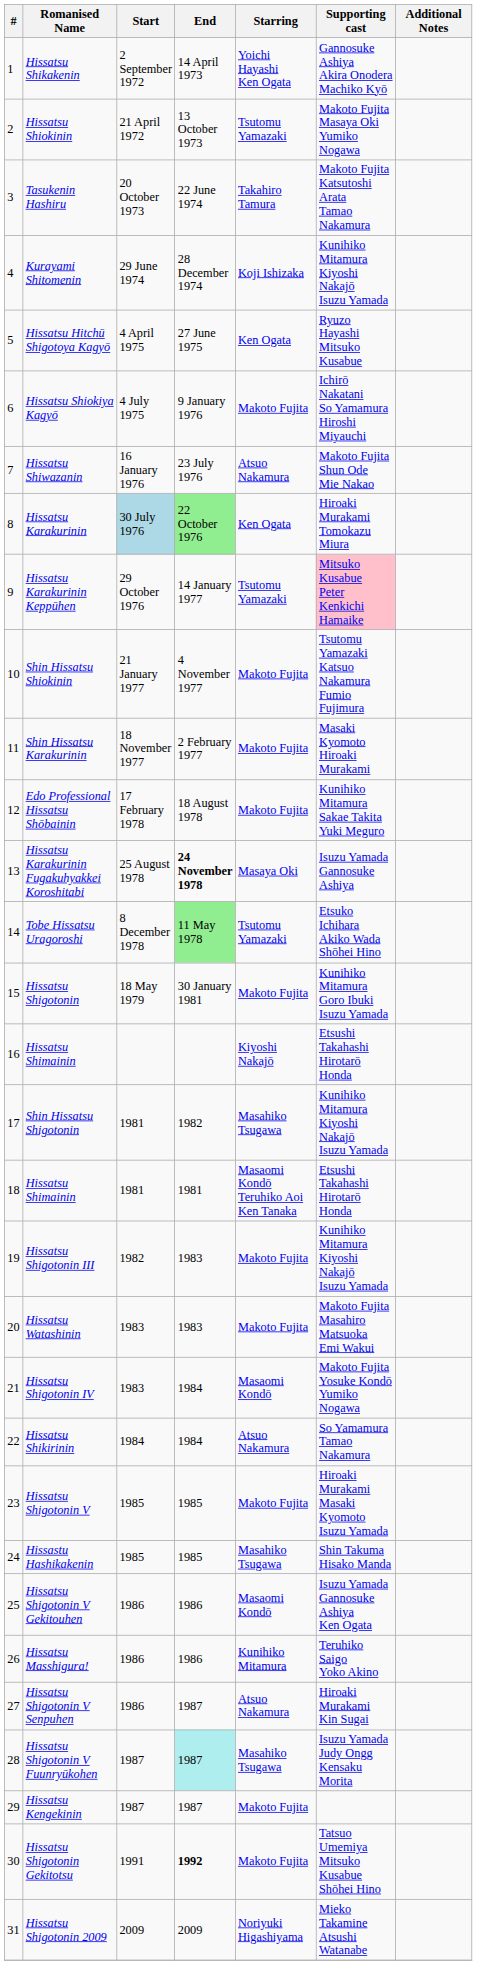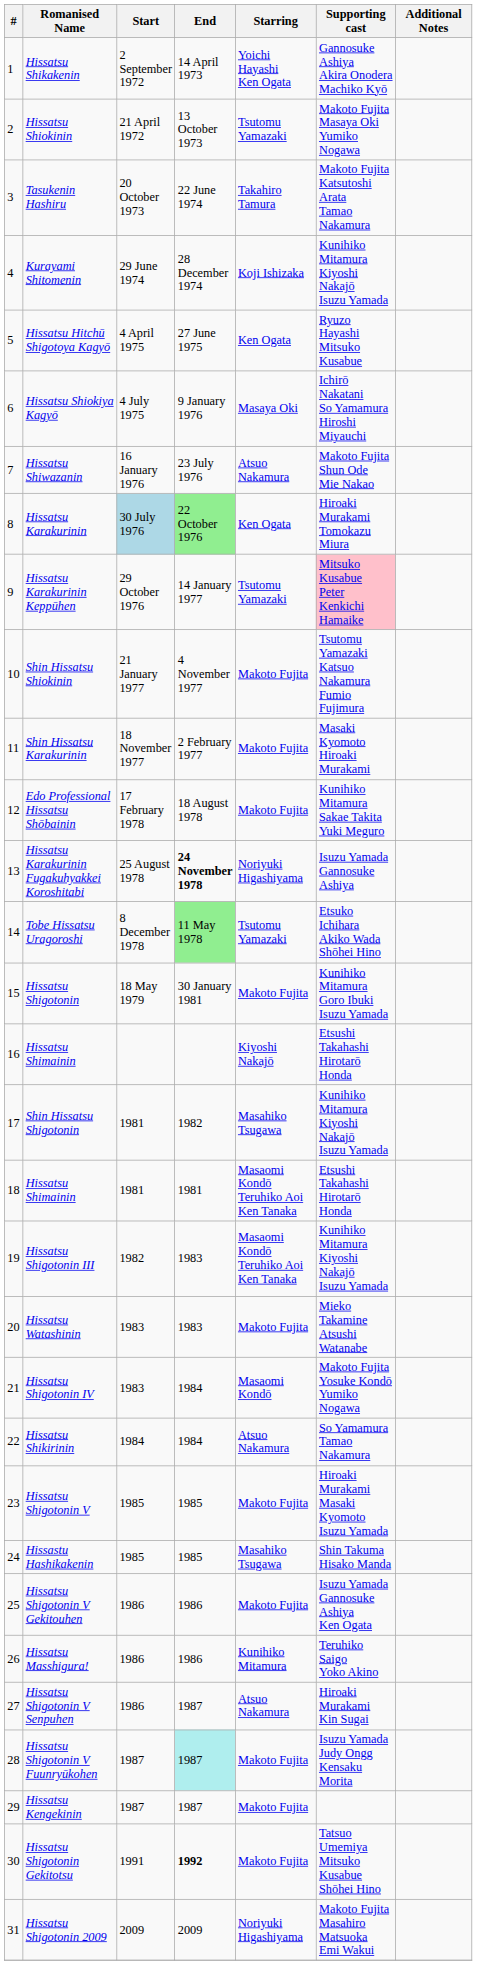 <table class="wikitable">
 <tr>
 <th width="20">#</th>
 <th width="210">Romanised Name</th>
 <th width="50">Start</th>
 <th width="50">End</th>
 <th width="175">Starring</th>
 <th width="200">Supporting cast</th>
 <th width="200">Additional Notes</th>
 </tr>
 <tr>
 <td>1</td>
 <td><em><a href='#'>Hissatsu Shikakenin</a></em></td>
 <td>2 September 1972</td>
 <td>14 April 1973</td>
 <td><a href='#'>Yoichi Hayashi</a><br><a href='#'>Ken Ogata</a></td>
 <td><a href='#'>Gannosuke Ashiya</a><br><a href='#'>Akira Onodera</a><br><a href='#'>Machiko Kyō</a></td>
 <td></td>
 </tr>
 <tr>
 <td>2</td>
 <td><em><a href='#'>Hissatsu Shiokinin</a></em></td>
 <td>21 April 1972</td>
 <td>13 October 1973</td>
 <td><a href='#'>Tsutomu Yamazaki</a><br></td>
 <td><a href='#'>Makoto Fujita</a><br><a href='#'>Masaya Oki</a><br><a href='#'>Yumiko Nogawa</a></td>
 <td></td>
 </tr>
 <tr>
 <td>3</td>
 <td><em><a href='#'>Tasukenin Hashiru</a></em></td>
 <td>20 October 1973</td>
 <td>22 June 1974</td>
 <td><a href='#'>Takahiro Tamura</a><br></td>
 <td><a href='#'>Makoto Fujita</a><br><a href='#'>Katsutoshi Arata</a><br><a href='#'>Tamao Nakamura</a></td>
 <td></td>
 </tr>
 <tr>
 <td>4</td>
 <td><em><a href='#'>Kurayami Shitomenin</a></em></td>
 <td>29 June 1974</td>
 <td>28 December 1974</td>
 <td><a href='#'>Koji Ishizaka</a><br></td>
 <td><a href='#'>Kunihiko Mitamura</a><br><a href='#'>Kiyoshi Nakajō</a><br><a href='#'>Isuzu Yamada</a></td>
 <td></td>
 </tr>
 <tr>
 <td>5</td>
 <td><em><a href='#'>Hissatsu Hitchū Shigotoya Kagyō</a></em></td>
 <td>4 April 1975</td>
 <td>27 June 1975</td>
 <td><a href='#'>Ken Ogata</a><br></td>
 <td><a href='#'>Ryuzo Hayashi</a><br><a href='#'>Mitsuko Kusabue</a></td>
 <td></td>
 </tr>
 <tr>
 <td>6</td>
 <td><em><a href='#'>Hissatsu Shiokiya Kagyō</a></em></td>
 <td>4 July 1975</td>
 <td>9 January 1976</td>
-<td><a href='#'>Makoto Fujita</a><br></td>
+<td><a href='#'>Masaya Oki</a><br></td>
 <td><a href='#'>Ichirō Nakatani</a><br><a href='#'>So Yamamura</a><br><a href='#'>Hiroshi Miyauchi</a></td>
 <td></td>
 </tr>
 <tr>
 <td>7</td>
 <td><em><a href='#'>Hissatsu Shiwazanin</a></em></td>
 <td>16 January 1976</td>
 <td>23 July 1976</td>
 <td><a href='#'>Atsuo Nakamura</a><br></td>
 <td><a href='#'>Makoto Fujita</a><br><a href='#'>Shun Ode</a><br><a href='#'>Mie Nakao</a></td>
 <td></td>
 </tr>
 <tr>
 <td>8</td>
 <td><em><a href='#'>Hissatsu Karakurinin</a></em></td>
 <td style="background: lightblue;">30 July 1976</td>
 <td style="background: lightgreen;">22 October 1976</td>
 <td><a href='#'>Ken Ogata</a><br></td>
 <td><a href='#'>Hiroaki Murakami</a><br><a href='#'>Tomokazu Miura</a></td>
 <td></td>
 </tr>
 <tr>
 <td>9</td>
 <td><em><a href='#'>Hissatsu Karakurinin Keppūhen</a></em></td>
 <td>29 October 1976</td>
 <td>14 January 1977</td>
 <td><a href='#'>Tsutomu Yamazaki</a><br></td>
 <td style="background: pink;"><a href='#'>Mitsuko Kusabue</a><br><a href='#'>Peter</a><br><a href='#'>Kenkichi Hamaike</a></td>
 <td></td>
 </tr>
 <tr>
 <td>10</td>
 <td><em><a href='#'>Shin Hissatsu Shiokinin</a></em></td>
 <td>21 January 1977</td>
 <td>4 November 1977</td>
 <td><a href='#'>Makoto Fujita</a><br></td>
 <td><a href='#'>Tsutomu Yamazaki</a><br><a href='#'>Katsuo Nakamura</a><br><a href='#'>Fumio Fujimura</a></td>
 <td></td>
 </tr>
 <tr>
 <td>11</td>
 <td><em><a href='#'>Shin Hissatsu Karakurinin</a></em></td>
 <td>18 November  1977</td>
 <td>2 February 1977</td>
 <td><a href='#'>Makoto Fujita</a><br></td>
 <td><a href='#'>Masaki Kyomoto</a><br><a href='#'>Hiroaki Murakami</a></td>
 <td></td>
 </tr>
 <tr>
 <td>12</td>
 <td><em><a href='#'>Edo Professional Hissatsu Shōbainin</a></em></td>
 <td>17 February  1978</td>
 <td>18 August 1978</td>
 <td><a href='#'>Makoto Fujita</a><br></td>
 <td><a href='#'>Kunihiko Mitamura</a><br><a href='#'>Sakae Takita</a><br><a href='#'>Yuki Meguro</a></td>
 <td></td>
 </tr>
 <tr>
 <td>13</td>
 <td><em><a href='#'>Hissatsu Karakurinin Fugakuhyakkei Koroshitabi</a></em></td>
 <td>25 August  1978</td>
 <td><strong>24 November 1978</strong></td>
-<td><a href='#'>Masaya Oki</a><br></td>
+<td><a href='#'>Noriyuki Higashiyama</a></td>
 <td><a href='#'>Isuzu Yamada</a><br><a href='#'>Gannosuke Ashiya</a></td>
 <td></td>
 </tr>
 <tr>
 <td>14</td>
 <td><em><a href='#'>Tobe Hissatsu Uragoroshi</a></em></td>
 <td>8 December  1978</td>
 <td style="background: lightgreen;">11 May 1978</td>
 <td><a href='#'>Tsutomu Yamazaki</a><br></td>
 <td><a href='#'>Etsuko Ichihara</a><br><a href='#'>Akiko Wada</a><br><a href='#'>Shōhei Hino</a></td>
 <td></td>
 </tr>
 <tr>
 <td>15</td>
 <td><em><a href='#'>Hissatsu Shigotonin</a></em></td>
 <td>18 May  1979</td>
 <td>30 January 1981</td>
 <td><a href='#'>Makoto Fujita</a><br></td>
 <td><a href='#'>Kunihiko Mitamura</a><br><a href='#'>Goro Ibuki</a><br><a href='#'>Isuzu Yamada</a></td>
 <td></td>
 </tr>
 <tr>
 <td>16</td>
 <td><em><a href='#'>Hissatsu Shimainin</a></em></td>
 <td></td>
 <td></td>
 <td><a href='#'>Kiyoshi Nakajō</a><br></td>
 <td><a href='#'>Etsushi Takahashi</a><br><a href='#'>Hirotarō Honda</a></td>
 <td></td>
 </tr>
 <tr>
 <td>17</td>
 <td><em><a href='#'>Shin Hissatsu Shigotonin</a></em></td>
 <td>1981</td>
 <td>1982</td>
 <td><a href='#'>Masahiko Tsugawa</a><br></td>
 <td><a href='#'>Kunihiko Mitamura</a><br><a href='#'>Kiyoshi Nakajō</a><br><a href='#'>Isuzu Yamada</a></td>
 <td></td>
 </tr>
 <tr>
 <td>18</td>
 <td><em><a href='#'>Hissatsu Shimainin</a></em></td>
 <td>1981</td>
 <td>1981</td>
 <td><a href='#'>Masaomi Kondō</a><br><a href='#'>Teruhiko Aoi</a><br><a href='#'>Ken Tanaka</a></td>
 <td><a href='#'>Etsushi Takahashi</a><br><a href='#'>Hirotarō Honda</a></td>
 <td></td>
 </tr>
 <tr>
 <td>19</td>
 <td><em><a href='#'>Hissatsu Shigotonin III</a></em></td>
 <td>1982</td>
 <td>1983</td>
-<td><a href='#'>Makoto Fujita</a><br></td>
+<td><a href='#'>Masaomi Kondō</a><br><a href='#'>Teruhiko Aoi</a><br><a href='#'>Ken Tanaka</a></td>
 <td><a href='#'>Kunihiko Mitamura</a><br><a href='#'>Kiyoshi Nakajō</a><br><a href='#'>Isuzu Yamada</a></td>
 <td></td>
 </tr>
 <tr>
 <td>20</td>
 <td><em><a href='#'>Hissatsu Watashinin</a></em></td>
 <td>1983</td>
 <td>1983</td>
 <td><a href='#'>Makoto Fujita</a><br></td>
-<td><a href='#'>Makoto Fujita</a><br><a href='#'>Masahiro Matsuoka</a><br><a href='#'>Emi Wakui</a></td>
+<td><a href='#'>Mieko Takamine</a><br><a href='#'>Atsushi Watanabe</a></td>
 <td></td>
 </tr>
 <tr>
 <td>21</td>
 <td><em><a href='#'>Hissatsu Shigotonin IV</a></em></td>
 <td>1983</td>
 <td>1984</td>
 <td><a href='#'>Masaomi Kondō</a><br></td>
 <td><a href='#'>Makoto Fujita</a><br><a href='#'>Yosuke Kondō</a><br><a href='#'>Yumiko Nogawa</a></td>
 <td></td>
 </tr>
 <tr>
 <td>22</td>
 <td><em><a href='#'>Hissatsu Shikirinin</a></em></td>
 <td>1984</td>
 <td>1984</td>
 <td><a href='#'>Atsuo Nakamura</a><br></td>
 <td><a href='#'>So Yamamura</a><br><a href='#'>Tamao Nakamura</a></td>
 <td></td>
 </tr>
 <tr>
 <td>23</td>
 <td><em><a href='#'>Hissatsu Shigotonin V</a></em></td>
 <td>1985</td>
 <td>1985</td>
 <td><a href='#'>Makoto Fujita</a><br></td>
 <td><a href='#'>Hiroaki Murakami</a><br><a href='#'>Masaki Kyomoto</a><br><a href='#'>Isuzu Yamada</a></td>
 <td></td>
 </tr>
 <tr>
 <td>24</td>
 <td><em><a href='#'>Hissastu Hashikakenin</a></em></td>
 <td>1985</td>
 <td>1985</td>
 <td><a href='#'>Masahiko Tsugawa</a><br></td>
 <td><a href='#'>Shin Takuma</a><br><a href='#'>Hisako Manda</a></td>
 <td></td>
 </tr>
 <tr>
 <td>25</td>
 <td><em><a href='#'>Hissatsu Shigotonin V Gekitouhen</a></em></td>
 <td>1986</td>
 <td>1986</td>
-<td><a href='#'>Masaomi Kondō</a><br></td>
+<td><a href='#'>Makoto Fujita</a><br></td>
 <td><a href='#'>Isuzu Yamada</a><br><a href='#'>Gannosuke Ashiya</a><br><a href='#'>Ken Ogata</a></td>
 <td></td>
 </tr>
 <tr>
 <td>26</td>
 <td><em><a href='#'>Hissatsu Masshigura!</a></em></td>
 <td>1986</td>
 <td>1986</td>
 <td><a href='#'>Kunihiko Mitamura</a><br></td>
 <td><a href='#'>Teruhiko Saigo</a><br><a href='#'>Yoko Akino</a></td>
 <td></td>
 </tr>
 <tr>
 <td>27</td>
 <td><em><a href='#'>Hissatsu Shigotonin V Senpuhen</a></em></td>
 <td>1986</td>
 <td>1987</td>
 <td><a href='#'>Atsuo Nakamura</a><br></td>
 <td><a href='#'>Hiroaki Murakami</a><br><a href='#'>Kin Sugai</a></td>
 <td></td>
 </tr>
 <tr>
 <td>28</td>
 <td><em><a href='#'>Hissatsu Shigotonin V Fuunryūkohen</a></em></td>
 <td>1987</td>
 <td style="background: paleturquoise;">1987</td>
-<td><a href='#'>Masahiko Tsugawa</a><br></td>
+<td><a href='#'>Makoto Fujita</a></td>
 <td><a href='#'>Isuzu Yamada</a><br><a href='#'>Judy Ongg</a><br><a href='#'>Kensaku Morita</a></td>
 <td></td>
 </tr>
 <tr>
 <td>29</td>
 <td><em><a href='#'>Hissatsu Kengekinin</a></em></td>
 <td>1987</td>
 <td>1987</td>
 <td><a href='#'>Makoto Fujita</a><br></td>
 <td></td>
 <td></td>
 </tr>
 <tr>
 <td>30</td>
 <td><em><a href='#'>Hissatsu Shigotonin Gekitotsu</a></em></td>
 <td>1991</td>
 <td><strong>1992</strong></td>
 <td><a href='#'>Makoto Fujita</a></td>
 <td><a href='#'>Tatsuo Umemiya</a><br><a href='#'>Mitsuko Kusabue</a><br><a href='#'>Shōhei Hino</a></td>
 <td></td>
 </tr>
 <tr>
 <td>31</td>
 <td><em><a href='#'>Hissatsu Shigotonin 2009</a></em></td>
 <td>2009</td>
 <td>2009</td>
 <td><a href='#'>Noriyuki Higashiyama</a></td>
-<td><a href='#'>Mieko Takamine</a><br><a href='#'>Atsushi Watanabe</a></td>
+<td><a href='#'>Makoto Fujita</a><br><a href='#'>Masahiro Matsuoka</a><br><a href='#'>Emi Wakui</a></td>
 <td></td>
 </tr>
 <tr>
 </tr>
 </table>
